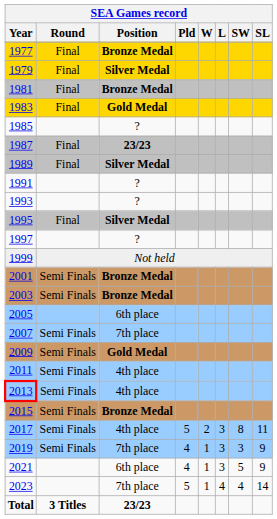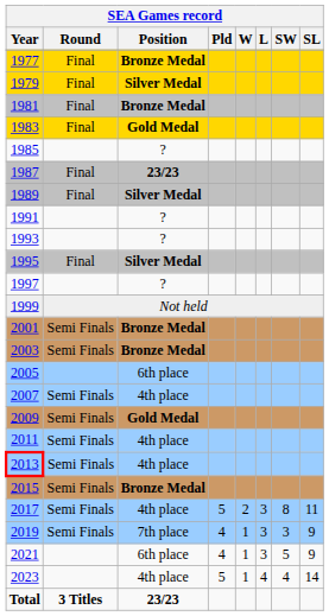 <table class="wikitable" style="text-align: center;">
 <tr>
 <th colspan=8><a href='#'>SEA Games record</a></th>
 </tr>
 <tr>
 <th>Year</th>
 <th>Round</th>
 <th>Position</th>
 <th>Pld</th>
 <th>W</th>
 <th>L</th>
 <th>SW</th>
 <th>SL</th>
 </tr>
 <tr>
 </tr>
 <tr bgcolor=gold>
 <td> <a href='#'>1977</a></td>
 <td>Final</td>
 <td><strong>Bronze Medal</strong></td>
 <td></td>
 <td></td>
 <td></td>
 <td></td>
 <td></td>
 </tr>
 <tr bgcolor=gold>
 <td> <a href='#'>1979</a></td>
 <td>Final</td>
 <td><strong>Silver Medal</strong></td>
 <td></td>
 <td></td>
 <td></td>
 <td></td>
 <td></td>
 </tr>
 <tr bgcolor=silver>
 <td> <a href='#'>1981</a></td>
 <td>Final</td>
 <td><strong>Bronze Medal</strong></td>
 <td></td>
 <td></td>
 <td></td>
 <td></td>
 <td></td>
 </tr>
 <tr bgcolor=gold>
 <td> <a href='#'>1983</a></td>
 <td>Final</td>
 <td><strong>Gold Medal</strong></td>
 <td></td>
 <td></td>
 <td></td>
 <td></td>
 <td></td>
 </tr>
 <tr bgcolor=>
 <td> <a href='#'>1985</a></td>
 <td></td>
 <td>?</td>
 <td></td>
 <td></td>
 <td></td>
 <td></td>
 <td></td>
 </tr>
 <tr bgcolor=silver>
 <td> <a href='#'>1987</a></td>
 <td>Final</td>
 <td><strong> 23/23</strong></td>
 <td></td>
 <td></td>
 <td></td>
 <td></td>
 <td></td>
 </tr>
 <tr bgcolor=silver>
 <td> <a href='#'>1989</a></td>
 <td>Final</td>
 <td><strong>Silver Medal</strong></td>
 <td></td>
 <td></td>
 <td></td>
 <td></td>
 <td></td>
 </tr>
 <tr bgcolor=>
 <td> <a href='#'>1991</a></td>
 <td></td>
 <td>?</td>
 <td></td>
 <td></td>
 <td></td>
 <td></td>
 <td></td>
 </tr>
 <tr bgcolor=>
 <td> <a href='#'>1993</a></td>
 <td></td>
 <td>?</td>
 <td></td>
 <td></td>
 <td></td>
 <td></td>
 <td></td>
 </tr>
 <tr bgcolor=silver>
 <td> <a href='#'>1995</a></td>
 <td>Final</td>
 <td><strong>Silver Medal</strong></td>
 <td></td>
 <td></td>
 <td></td>
 <td></td>
 <td></td>
 </tr>
 <tr bgcolor=>
 <td> <a href='#'>1997</a></td>
 <td></td>
 <td>?</td>
 <td></td>
 <td></td>
 <td></td>
 <td></td>
 <td></td>
 </tr>
 <tr bgcolor="efefef">
 <td> <a href='#'>1999</a></td>
 <td colspan=7 rowspan=1 align=center><em>Not held</em></td>
 </tr>
 <tr bgcolor=cc9966>
 <td> <a href='#'>2001</a></td>
 <td>Semi Finals</td>
 <td><strong>Bronze Medal</strong></td>
 <td></td>
 <td></td>
 <td></td>
 <td></td>
 <td></td>
 </tr>
 <tr bgcolor=cc9966>
 <td> <a href='#'>2003</a></td>
 <td>Semi Finals</td>
 <td><strong>Bronze Medal</strong></td>
 <td></td>
 <td></td>
 <td></td>
 <td></td>
 <td></td>
 </tr>
 <tr bgcolor=9acdff>
 <td> <a href='#'>2005</a></td>
 <td></td>
 <td>6th place</td>
 <td></td>
 <td></td>
 <td></td>
 <td></td>
 <td></td>
 </tr>
 <tr bgcolor=9acdff>
 <td> <a href='#'>2007</a></td>
 <td>Semi Finals</td>
-<td>7th place</td>
+<td>4th place</td>
 <td></td>
 <td></td>
 <td></td>
 <td></td>
 <td></td>
 </tr>
 <tr bgcolor=cc9966>
 <td> <a href='#'>2009</a></td>
 <td>Semi Finals</td>
 <td><strong>Gold Medal</strong></td>
 <td></td>
 <td></td>
 <td></td>
 <td></td>
 <td></td>
 </tr>
 <tr bgcolor=9acdff>
 <td> <a href='#'>2011</a></td>
 <td>Semi Finals</td>
 <td>4th place</td>
 <td></td>
 <td></td>
 <td></td>
 <td></td>
 <td></td>
 </tr>
 <tr bgcolor=9acdff>
 <td style="border: 3px solid red"> <a href='#'>2013</a></td>
 <td>Semi Finals</td>
 <td>4th place</td>
 <td></td>
 <td></td>
 <td></td>
 <td></td>
 <td></td>
 </tr>
 <tr bgcolor=cc9966>
 <td> <a href='#'>2015</a></td>
 <td>Semi Finals</td>
 <td><strong>Bronze Medal</strong></td>
 <td></td>
 <td></td>
 <td></td>
 <td></td>
 <td></td>
 </tr>
 <tr bgcolor=9acdff>
 <td> <a href='#'>2017</a></td>
 <td>Semi Finals</td>
 <td>4th place</td>
 <td>5</td>
 <td>2</td>
 <td>3</td>
 <td>8</td>
 <td>11</td>
 </tr>
 <tr bgcolor=9acdff>
 <td> <a href='#'>2019</a></td>
 <td>Semi Finals</td>
 <td>7th place</td>
 <td>4</td>
 <td>1</td>
 <td>3</td>
 <td>3</td>
 <td>9</td>
 </tr>
 <tr>
 <td> <a href='#'>2021</a></td>
 <td></td>
 <td>6th place</td>
 <td>4</td>
 <td>1</td>
 <td>3</td>
 <td>5</td>
 <td>9</td>
 </tr>
 <tr>
 <td> <a href='#'>2023</a></td>
 <td></td>
-<td>7th place</td>
+<td>4th place</td>
 <td>5</td>
 <td>1</td>
 <td>4</td>
 <td>4</td>
 <td>14</td>
 </tr>
 <tr>
 <td><strong>Total</strong></td>
 <td><strong>3 Titles</strong></td>
 <td><strong> 23/23</strong></td>
 <td></td>
 <td></td>
 <td></td>
 <td></td>
 <td></td>
 </tr>
 </table>
